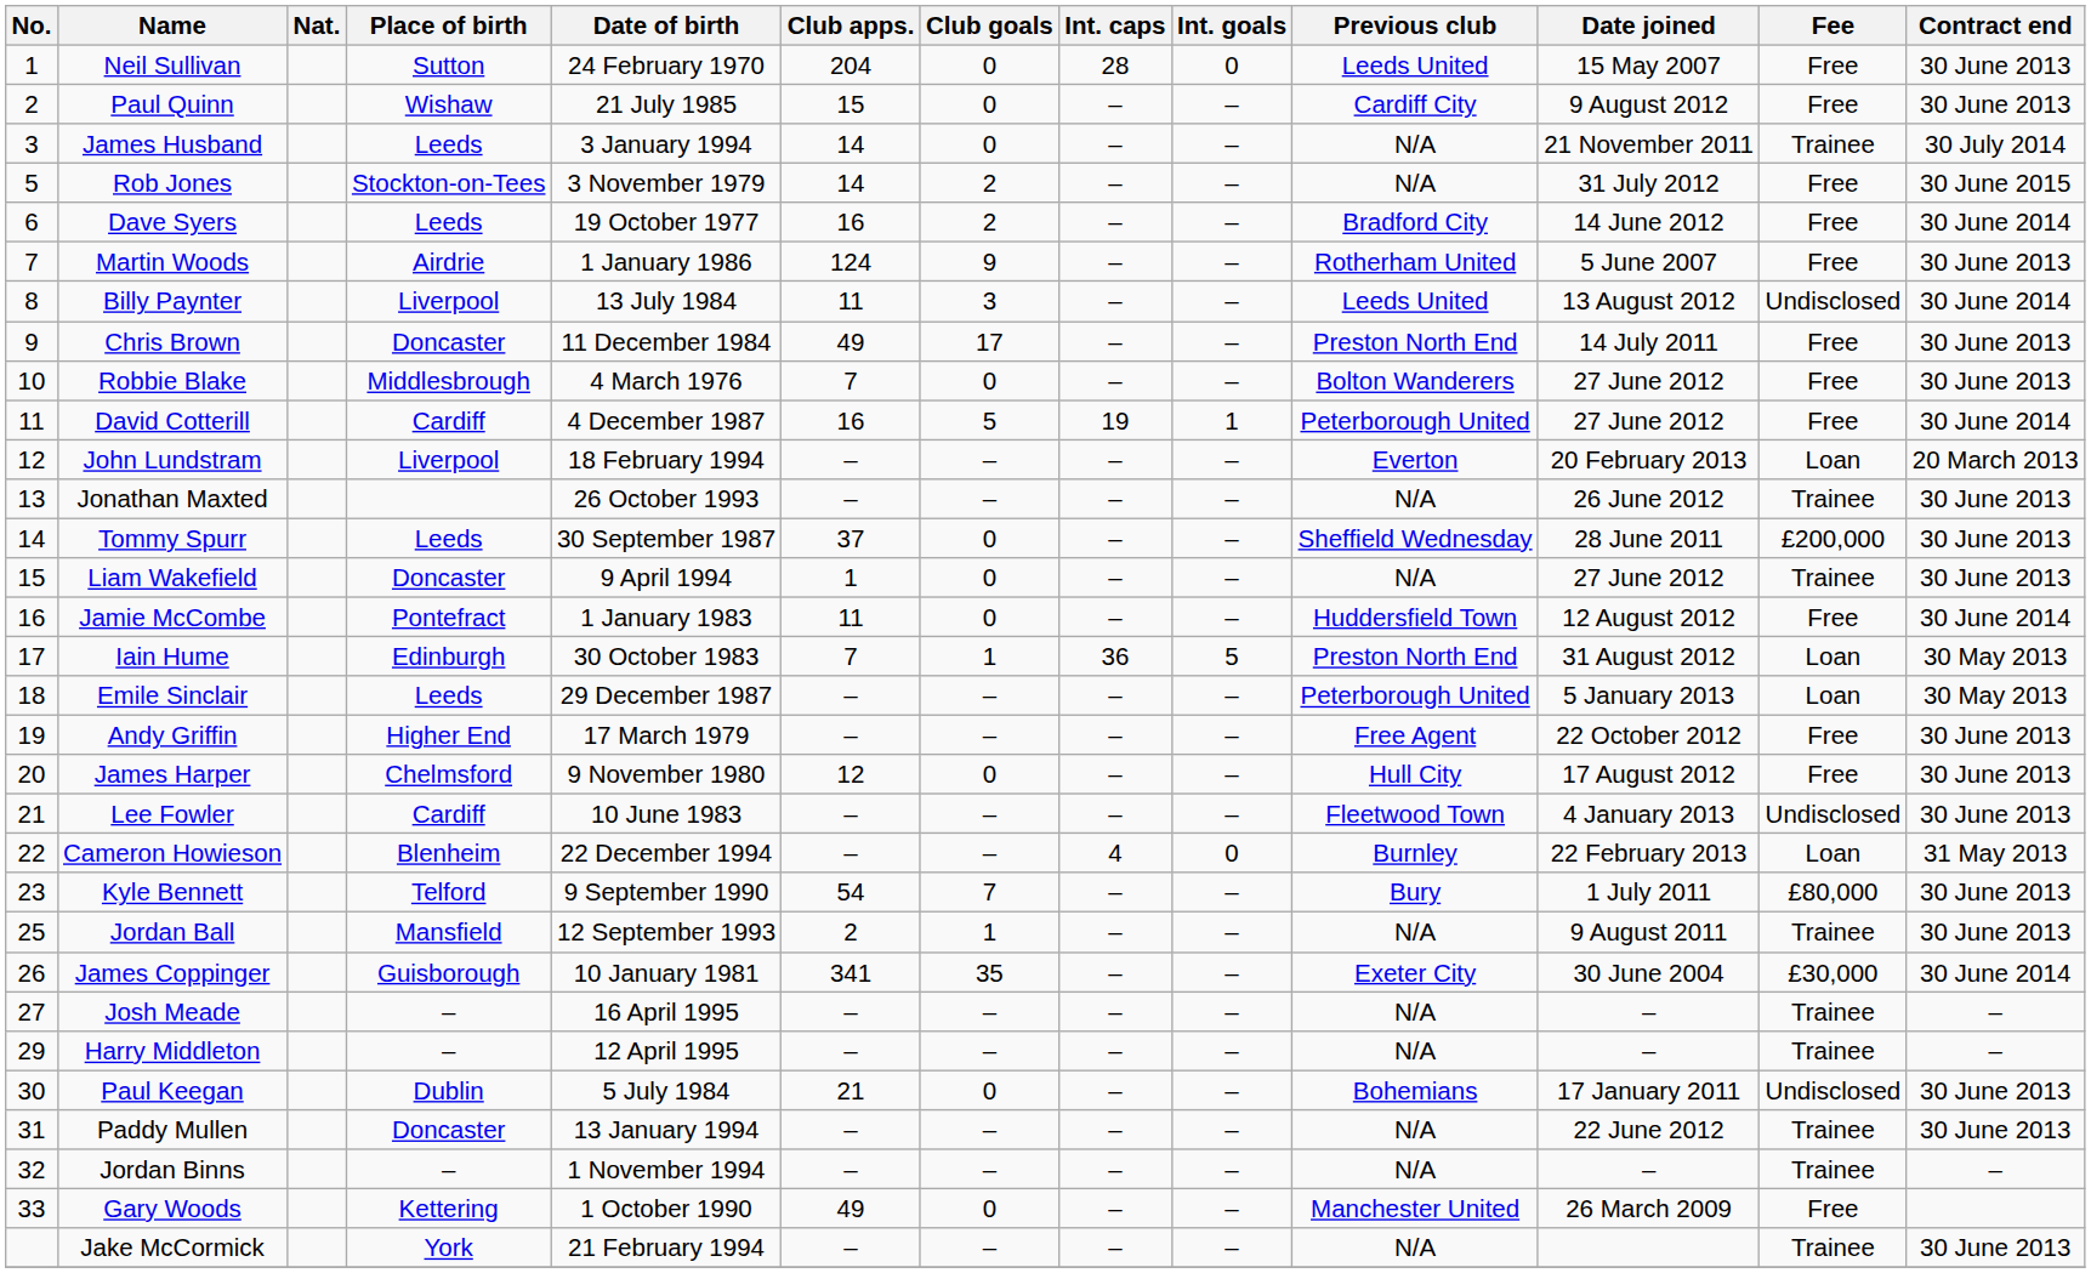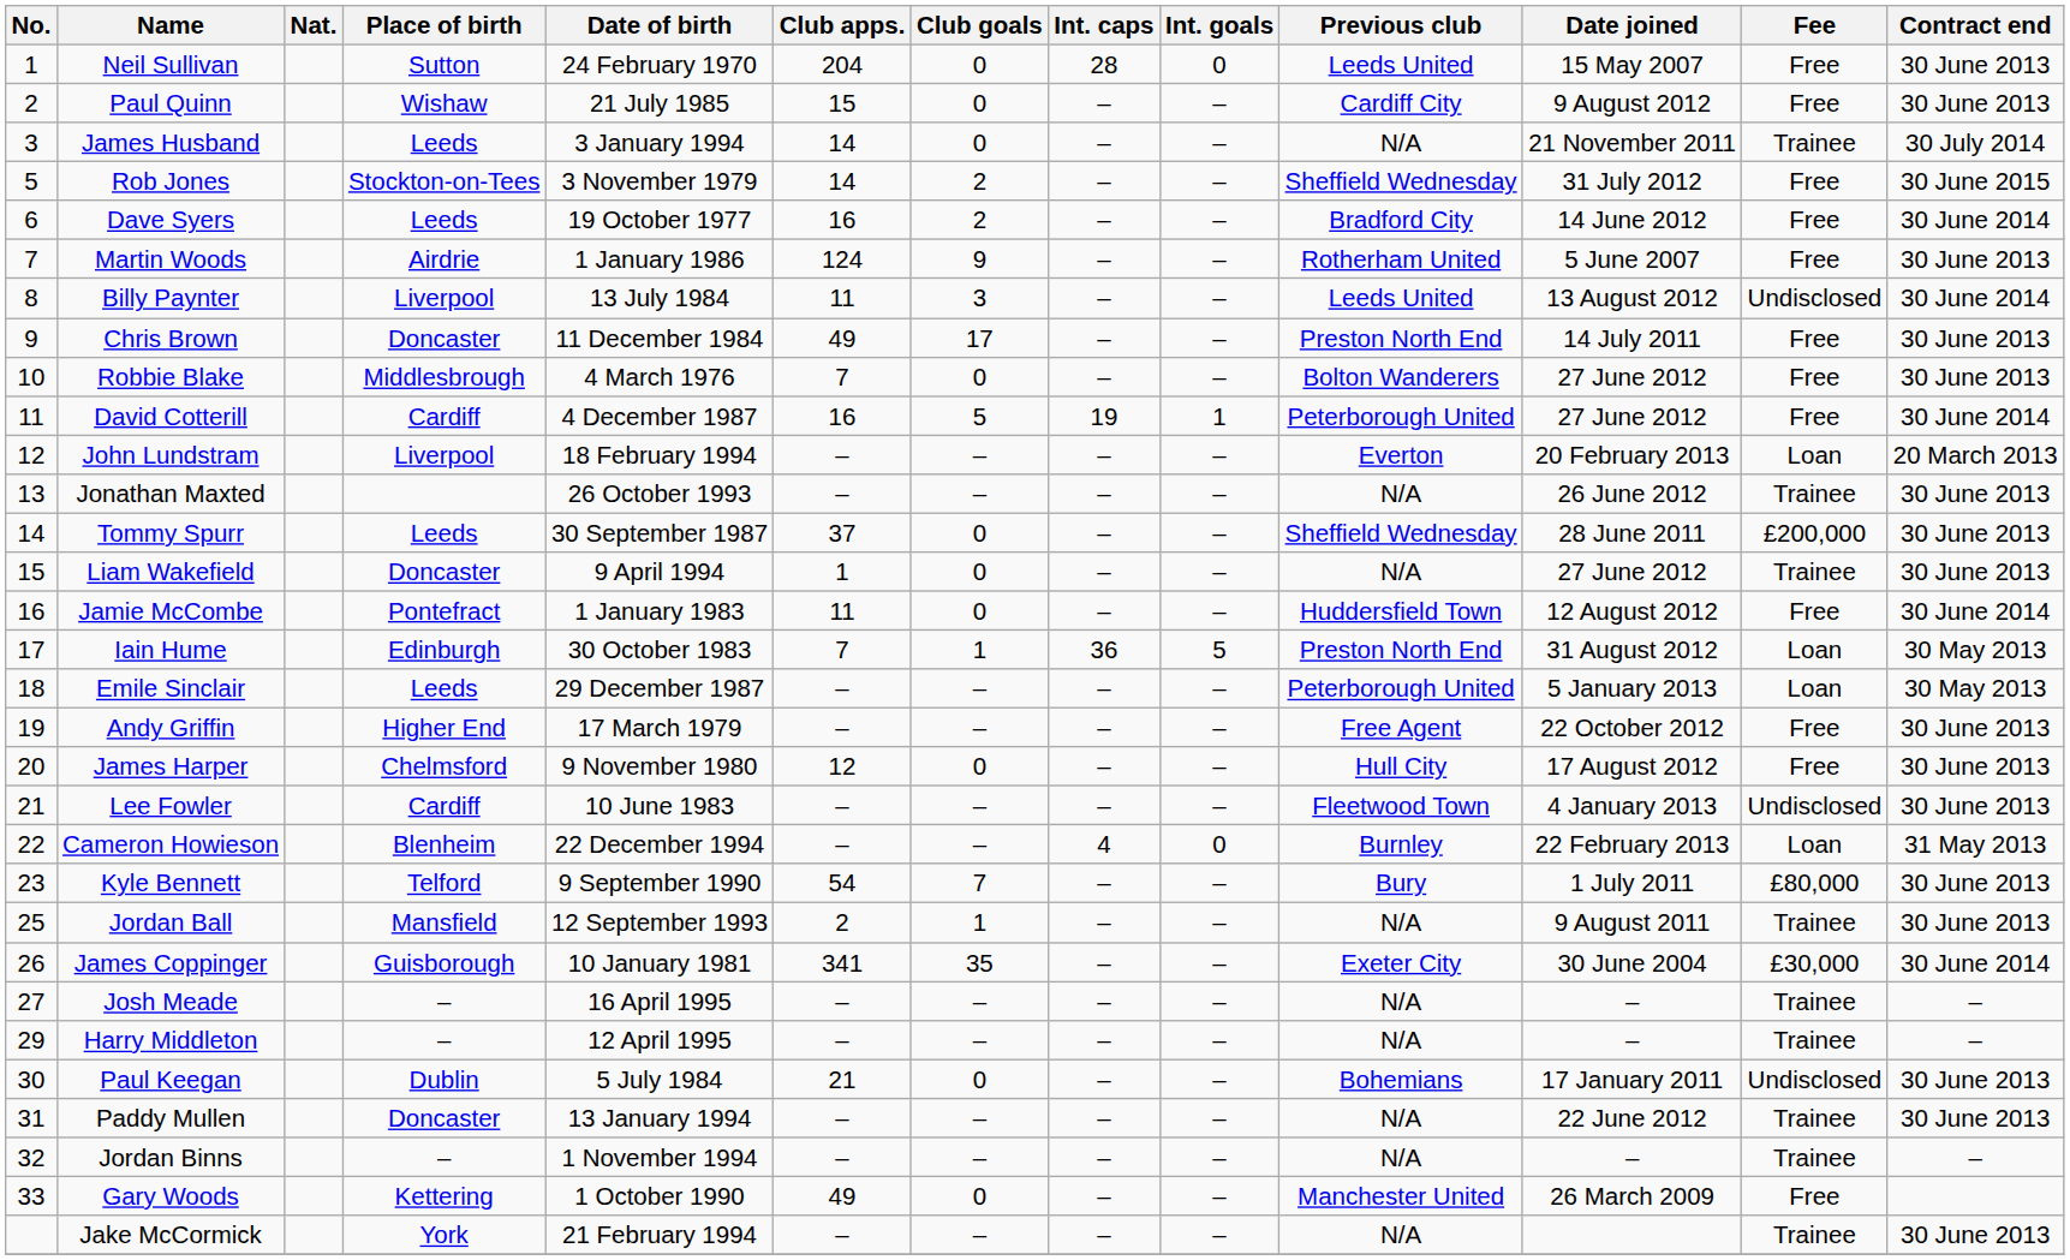 <table class="wikitable" style="text-align:center; font-size:95%;">
 <tr>
 <th>No.</th>
 <th>Name</th>
 <th>Nat.</th>
 <th>Place of birth</th>
 <th>Date of birth</th>
 <th>Club apps.</th>
 <th>Club goals</th>
 <th>Int. caps</th>
 <th>Int. goals</th>
 <th>Previous club</th>
 <th>Date joined</th>
 <th>Fee</th>
 <th>Contract end</th>
 </tr>
 <tr>
 <td>1</td>
 <td><a href='#'>Neil Sullivan</a></td>
 <td></td>
 <td><a href='#'>Sutton</a> </td>
 <td>24 February 1970</td>
 <td>204</td>
 <td>0</td>
 <td>28</td>
 <td>0</td>
 <td><a href='#'>Leeds United</a></td>
 <td>15 May 2007</td>
 <td>Free</td>
 <td>30 June 2013</td>
 </tr>
 <tr>
 <td>2</td>
 <td><a href='#'>Paul Quinn</a></td>
 <td></td>
 <td><a href='#'>Wishaw</a></td>
 <td>21 July 1985</td>
 <td>15</td>
 <td>0</td>
 <td>–</td>
 <td>–</td>
 <td><a href='#'>Cardiff City</a></td>
 <td>9 August 2012</td>
 <td>Free</td>
 <td>30 June 2013</td>
 </tr>
 <tr>
 <td>3</td>
 <td><a href='#'>James Husband</a></td>
 <td></td>
 <td><a href='#'>Leeds</a></td>
 <td>3 January 1994</td>
 <td>14</td>
 <td>0</td>
 <td>–</td>
 <td>–</td>
 <td>N/A</td>
 <td>21 November 2011</td>
 <td>Trainee</td>
 <td>30 July 2014</td>
 </tr>
 <tr>
 <td>5</td>
 <td><a href='#'>Rob Jones</a></td>
 <td></td>
 <td><a href='#'>Stockton-on-Tees</a></td>
 <td>3 November 1979</td>
 <td>14</td>
 <td>2</td>
 <td>–</td>
 <td>–</td>
-<td>N/A</td>
+<td><a href='#'>Sheffield Wednesday</a></td>
 <td>31 July 2012</td>
 <td>Free</td>
 <td>30 June 2015</td>
 </tr>
 <tr>
 <td>6</td>
 <td><a href='#'>Dave Syers</a></td>
 <td></td>
 <td><a href='#'>Leeds</a></td>
 <td>19 October 1977</td>
 <td>16</td>
 <td>2</td>
 <td>–</td>
 <td>–</td>
 <td><a href='#'>Bradford City</a></td>
 <td>14 June 2012</td>
 <td>Free</td>
 <td>30 June 2014</td>
 </tr>
 <tr>
 <td>7</td>
 <td><a href='#'>Martin Woods</a></td>
 <td></td>
 <td><a href='#'>Airdrie</a></td>
 <td>1 January 1986</td>
 <td>124</td>
 <td>9</td>
 <td>–</td>
 <td>–</td>
 <td><a href='#'>Rotherham United</a></td>
 <td>5 June 2007</td>
 <td>Free</td>
 <td>30 June 2013</td>
 </tr>
 <tr>
 <td>8</td>
 <td><a href='#'>Billy Paynter</a></td>
 <td></td>
 <td><a href='#'>Liverpool</a></td>
 <td>13 July 1984</td>
 <td>11</td>
 <td>3</td>
 <td>–</td>
 <td>–</td>
 <td><a href='#'>Leeds United</a></td>
 <td>13 August 2012</td>
 <td>Undisclosed</td>
 <td>30 June 2014</td>
 </tr>
 <tr>
 <td>9</td>
 <td><a href='#'>Chris Brown</a></td>
 <td></td>
 <td><a href='#'>Doncaster</a></td>
 <td>11 December 1984</td>
 <td>49</td>
 <td>17</td>
 <td>–</td>
 <td>–</td>
 <td><a href='#'>Preston North End</a></td>
 <td>14 July 2011</td>
 <td>Free</td>
 <td>30 June 2013</td>
 </tr>
 <tr>
 <td>10</td>
 <td><a href='#'>Robbie Blake</a></td>
 <td></td>
 <td><a href='#'>Middlesbrough</a></td>
 <td>4 March 1976</td>
 <td>7</td>
 <td>0</td>
 <td>–</td>
 <td>–</td>
 <td><a href='#'>Bolton Wanderers</a></td>
 <td>27 June 2012</td>
 <td>Free</td>
 <td>30 June 2013</td>
 </tr>
 <tr>
 <td>11</td>
 <td><a href='#'>David Cotterill</a></td>
 <td></td>
 <td><a href='#'>Cardiff</a></td>
 <td>4 December 1987</td>
 <td>16</td>
 <td>5</td>
 <td>19</td>
 <td>1</td>
 <td><a href='#'>Peterborough United</a></td>
 <td>27 June 2012</td>
 <td>Free</td>
 <td>30 June 2014</td>
 </tr>
 <tr>
 <td>12</td>
 <td><a href='#'>John Lundstram</a></td>
 <td></td>
 <td><a href='#'>Liverpool</a></td>
 <td>18 February 1994</td>
 <td>–</td>
 <td>–</td>
 <td>–</td>
 <td>–</td>
 <td><a href='#'>Everton</a></td>
 <td>20 February 2013</td>
 <td>Loan</td>
 <td>20 March 2013</td>
 </tr>
 <tr>
 <td>13</td>
 <td>Jonathan Maxted</td>
 <td></td>
 <td></td>
 <td>26 October 1993</td>
 <td>–</td>
 <td>–</td>
 <td>–</td>
 <td>–</td>
 <td>N/A</td>
 <td>26 June 2012</td>
 <td>Trainee</td>
 <td>30 June 2013</td>
 </tr>
 <tr>
 <td>14</td>
 <td><a href='#'>Tommy Spurr</a></td>
 <td></td>
 <td><a href='#'>Leeds</a></td>
 <td>30 September 1987</td>
 <td>37</td>
 <td>0</td>
 <td>–</td>
 <td>–</td>
 <td><a href='#'>Sheffield Wednesday</a></td>
 <td>28 June 2011</td>
 <td>£200,000</td>
 <td>30 June 2013</td>
 </tr>
 <tr>
 <td>15</td>
 <td><a href='#'>Liam Wakefield</a></td>
 <td></td>
 <td><a href='#'>Doncaster</a></td>
 <td>9 April 1994</td>
 <td>1</td>
 <td>0</td>
 <td>–</td>
 <td>–</td>
 <td>N/A</td>
 <td>27 June 2012</td>
 <td>Trainee</td>
 <td>30 June 2013</td>
 </tr>
 <tr>
 <td>16</td>
 <td><a href='#'>Jamie McCombe</a></td>
 <td></td>
 <td><a href='#'>Pontefract</a></td>
 <td>1 January 1983</td>
 <td>11</td>
 <td>0</td>
 <td>–</td>
 <td>–</td>
 <td><a href='#'>Huddersfield Town</a></td>
 <td>12 August 2012</td>
 <td>Free</td>
 <td>30 June 2014</td>
 </tr>
 <tr>
 <td>17</td>
 <td><a href='#'>Iain Hume</a></td>
 <td></td>
 <td><a href='#'>Edinburgh</a> </td>
 <td>30 October 1983</td>
 <td>7</td>
 <td>1</td>
 <td>36</td>
 <td>5</td>
 <td><a href='#'>Preston North End</a></td>
 <td>31 August 2012</td>
 <td>Loan</td>
 <td>30 May 2013</td>
 </tr>
 <tr>
 <td>18</td>
 <td><a href='#'>Emile Sinclair</a></td>
 <td></td>
 <td><a href='#'>Leeds</a></td>
 <td>29 December 1987</td>
 <td>–</td>
 <td>–</td>
 <td>–</td>
 <td>–</td>
 <td><a href='#'>Peterborough United</a></td>
 <td>5 January 2013</td>
 <td>Loan</td>
 <td>30 May 2013</td>
 </tr>
 <tr>
 <td>19</td>
 <td><a href='#'>Andy Griffin</a></td>
 <td></td>
 <td><a href='#'>Higher End</a></td>
 <td>17 March 1979</td>
 <td>–</td>
 <td>–</td>
 <td>–</td>
 <td>–</td>
 <td><a href='#'>Free Agent</a></td>
 <td>22 October 2012</td>
 <td>Free</td>
 <td>30 June 2013</td>
 </tr>
 <tr>
 <td>20</td>
 <td><a href='#'>James Harper</a></td>
 <td></td>
 <td><a href='#'>Chelmsford</a></td>
 <td>9 November 1980</td>
 <td>12</td>
 <td>0</td>
 <td>–</td>
 <td>–</td>
 <td><a href='#'>Hull City</a></td>
 <td>17 August 2012</td>
 <td>Free</td>
 <td>30 June 2013</td>
 </tr>
 <tr>
 <td>21</td>
 <td><a href='#'>Lee Fowler</a></td>
 <td></td>
 <td><a href='#'>Cardiff</a></td>
 <td>10 June 1983</td>
 <td>–</td>
 <td>–</td>
 <td>–</td>
 <td>–</td>
 <td><a href='#'>Fleetwood Town</a></td>
 <td>4 January 2013</td>
 <td>Undisclosed</td>
 <td>30 June 2013</td>
 </tr>
 <tr>
 <td>22</td>
 <td><a href='#'>Cameron Howieson</a></td>
 <td></td>
 <td><a href='#'>Blenheim</a></td>
 <td>22 December 1994</td>
 <td>–</td>
 <td>–</td>
 <td>4</td>
 <td>0</td>
 <td><a href='#'>Burnley</a></td>
 <td>22 February 2013</td>
 <td>Loan</td>
 <td>31 May 2013</td>
 </tr>
 <tr>
 <td>23</td>
 <td><a href='#'>Kyle Bennett</a></td>
 <td></td>
 <td><a href='#'>Telford</a></td>
 <td>9 September 1990</td>
 <td>54</td>
 <td>7</td>
 <td>–</td>
 <td>–</td>
 <td><a href='#'>Bury</a></td>
 <td>1 July 2011</td>
 <td>£80,000</td>
 <td>30 June 2013</td>
 </tr>
 <tr>
 <td>25</td>
 <td><a href='#'>Jordan Ball</a></td>
 <td></td>
 <td><a href='#'>Mansfield</a></td>
 <td>12 September 1993</td>
 <td>2</td>
 <td>1</td>
 <td>–</td>
 <td>–</td>
 <td>N/A</td>
 <td>9 August 2011</td>
 <td>Trainee</td>
 <td>30 June 2013</td>
 </tr>
 <tr>
 <td>26</td>
 <td><a href='#'>James Coppinger</a></td>
 <td></td>
 <td><a href='#'>Guisborough</a></td>
 <td>10 January 1981</td>
 <td>341</td>
 <td>35</td>
 <td>–</td>
 <td>–</td>
 <td><a href='#'>Exeter City</a></td>
 <td>30 June 2004</td>
 <td>£30,000</td>
 <td>30 June 2014</td>
 </tr>
 <tr>
 <td>27</td>
 <td><a href='#'>Josh Meade</a></td>
 <td></td>
 <td>–</td>
 <td>16 April 1995</td>
 <td>–</td>
 <td>–</td>
 <td>–</td>
 <td>–</td>
 <td>N/A</td>
 <td>–</td>
 <td>Trainee</td>
 <td>–</td>
 </tr>
 <tr>
 <td>29</td>
 <td><a href='#'>Harry Middleton</a></td>
 <td></td>
 <td>–</td>
 <td>12 April 1995</td>
 <td>–</td>
 <td>–</td>
 <td>–</td>
 <td>–</td>
 <td>N/A</td>
 <td>–</td>
 <td>Trainee</td>
 <td>–</td>
 </tr>
 <tr>
 <td>30</td>
 <td><a href='#'>Paul Keegan</a></td>
 <td></td>
 <td><a href='#'>Dublin</a></td>
 <td>5 July 1984</td>
 <td>21</td>
 <td>0</td>
 <td>–</td>
 <td>–</td>
 <td><a href='#'>Bohemians</a></td>
 <td>17 January 2011</td>
 <td>Undisclosed</td>
 <td>30 June 2013</td>
 </tr>
 <tr>
 <td>31</td>
 <td>Paddy Mullen</td>
 <td></td>
 <td><a href='#'>Doncaster</a></td>
 <td>13 January 1994</td>
 <td>–</td>
 <td>–</td>
 <td>–</td>
 <td>–</td>
 <td>N/A</td>
 <td>22 June 2012</td>
 <td>Trainee</td>
 <td>30 June 2013</td>
 </tr>
 <tr>
 <td>32</td>
 <td>Jordan Binns</td>
 <td></td>
 <td>–</td>
 <td>1 November 1994</td>
 <td>–</td>
 <td>–</td>
 <td>–</td>
 <td>–</td>
 <td>N/A</td>
 <td>–</td>
 <td>Trainee</td>
 <td>–</td>
 </tr>
 <tr>
 <td>33</td>
 <td><a href='#'>Gary Woods</a></td>
 <td></td>
 <td><a href='#'>Kettering</a></td>
 <td>1 October 1990</td>
 <td>49</td>
 <td>0</td>
 <td>–</td>
 <td>–</td>
 <td><a href='#'>Manchester United</a></td>
 <td>26 March 2009</td>
 <td>Free</td>
 <td></td>
 </tr>
 <tr>
 <td></td>
 <td>Jake McCormick</td>
 <td></td>
 <td><a href='#'>York</a></td>
 <td>21 February 1994</td>
 <td>–</td>
 <td>–</td>
 <td>–</td>
 <td>–</td>
 <td>N/A</td>
 <td></td>
 <td>Trainee</td>
 <td>30 June 2013</td>
 </tr>
 <tr>
 </tr>
 </table>
